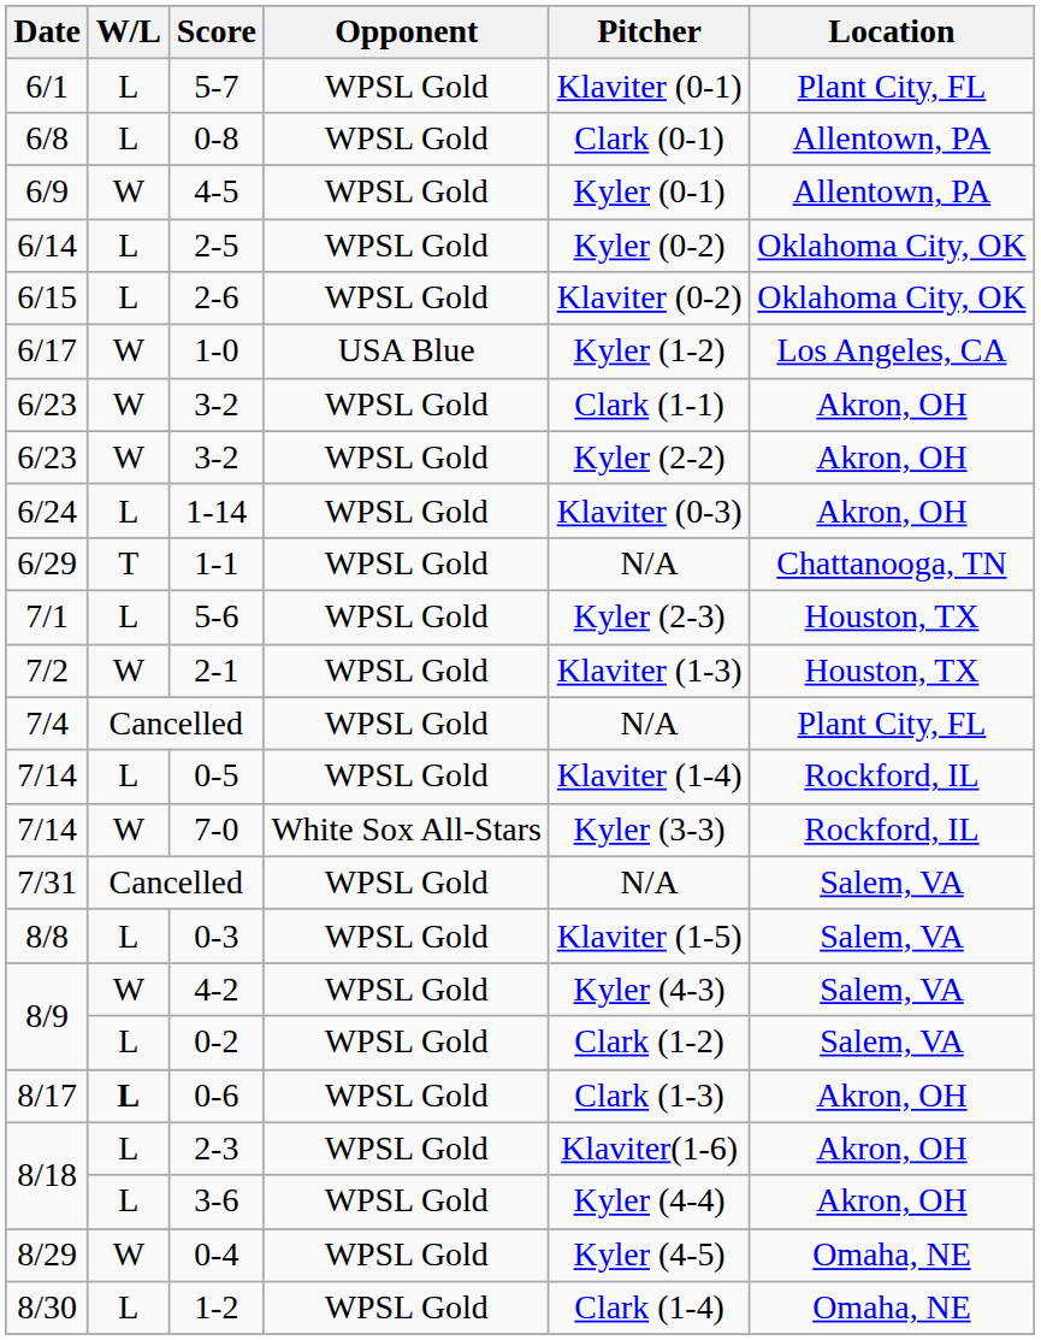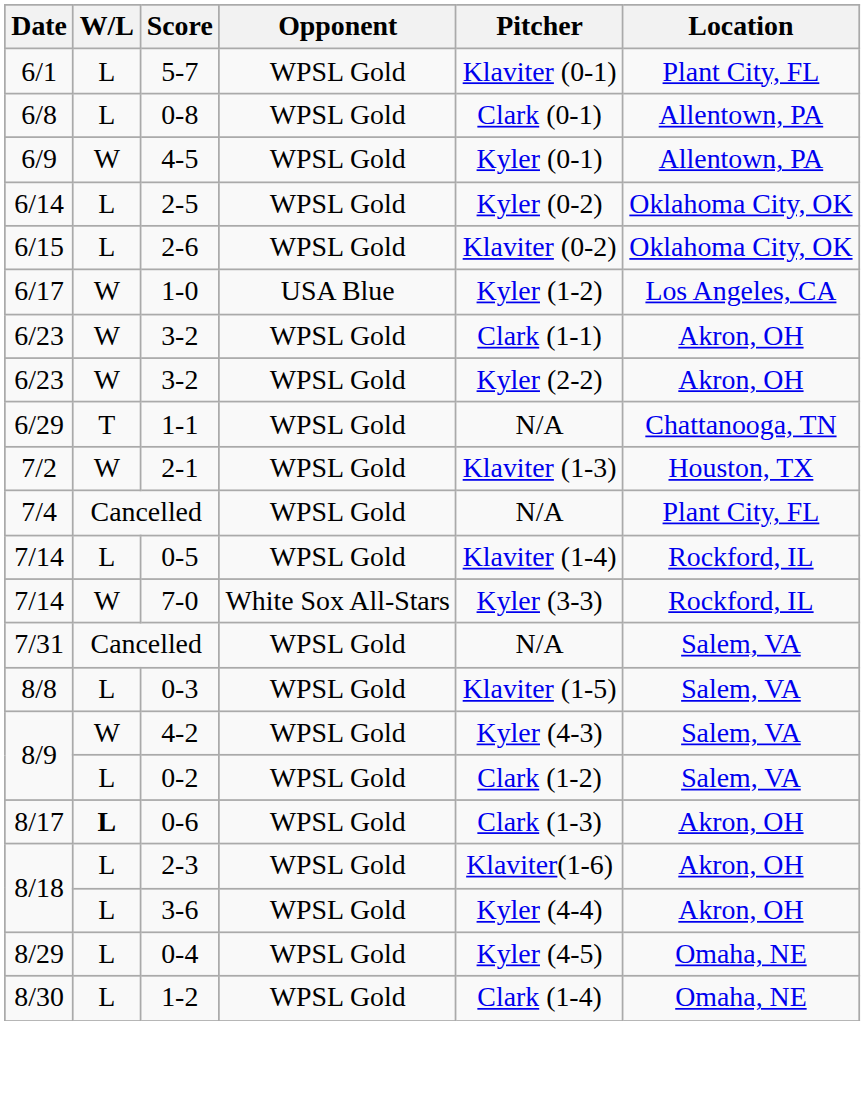 <table class="wikitable sortable" style="text-align:center;">
 <tr 2001 WPSL All-Star Team Results>
 <th>Date</th>
 <th>W/L</th>
 <th>Score</th>
 <th>Opponent</th>
 <th>Pitcher</th>
 <th>Location</th>
 </tr>
 <tr>
 <td>6/1</td>
 <td>L</td>
 <td>5-7</td>
 <td>WPSL Gold</td>
 <td><a href='#'>Klaviter</a> (0-1)</td>
 <td><a href='#'>Plant City, FL</a></td>
 </tr>
 <tr>
 <td>6/8</td>
 <td>L</td>
 <td>0-8</td>
 <td>WPSL Gold</td>
 <td><a href='#'>Clark</a> (0-1)</td>
 <td><a href='#'>Allentown, PA</a></td>
 </tr>
 <tr>
 <td>6/9</td>
 <td>W</td>
 <td>4-5</td>
 <td>WPSL Gold</td>
 <td><a href='#'>Kyler</a> (0-1)</td>
 <td><a href='#'>Allentown, PA</a></td>
 </tr>
 <tr>
 <td>6/14</td>
 <td>L</td>
 <td>2-5</td>
 <td>WPSL Gold</td>
 <td><a href='#'>Kyler</a> (0-2)</td>
 <td><a href='#'>Oklahoma City, OK</a></td>
 </tr>
 <tr>
 <td>6/15</td>
 <td>L</td>
 <td>2-6</td>
 <td>WPSL Gold</td>
 <td><a href='#'>Klaviter</a> (0-2)</td>
 <td><a href='#'>Oklahoma City, OK</a></td>
 </tr>
 <tr>
 <td>6/17</td>
 <td>W</td>
 <td>1-0</td>
 <td>USA Blue</td>
 <td><a href='#'>Kyler</a> (1-2)</td>
 <td><a href='#'>Los Angeles, CA</a></td>
 </tr>
 <tr>
 <td>6/23</td>
 <td>W</td>
 <td>3-2</td>
 <td>WPSL Gold</td>
 <td><a href='#'>Clark</a> (1-1)</td>
 <td><a href='#'>Akron, OH</a></td>
 </tr>
 <tr>
 <td>6/23</td>
 <td>W</td>
 <td>3-2</td>
 <td>WPSL Gold</td>
 <td><a href='#'>Kyler</a> (2-2)</td>
 <td><a href='#'>Akron, OH</a></td>
 </tr>
 <tr>
-<td>6/24</td>
-<td>L</td>
-<td>1-14</td>
-<td>WPSL Gold</td>
-<td><a href='#'>Klaviter</a> (0-3)</td>
-<td><a href='#'>Akron, OH</a></td>
-</tr>
-<tr>
 <td>6/29</td>
 <td>T</td>
 <td>1-1</td>
 <td>WPSL Gold</td>
 <td>N/A</td>
 <td><a href='#'>Chattanooga, TN</a></td>
-</tr>
-<tr>
-<td>7/1</td>
-<td>L</td>
-<td>5-6</td>
-<td>WPSL Gold</td>
-<td><a href='#'>Kyler</a> (2-3)</td>
-<td><a href='#'>Houston, TX</a></td>
 </tr>
 <tr>
 <td>7/2</td>
 <td>W</td>
 <td>2-1</td>
 <td>WPSL Gold</td>
 <td><a href='#'>Klaviter</a> (1-3)</td>
 <td><a href='#'>Houston, TX</a></td>
 </tr>
 <tr>
 <td>7/4</td>
 <td colspan=2>Cancelled</td>
 <td>WPSL Gold</td>
 <td>N/A</td>
 <td><a href='#'>Plant City, FL</a></td>
 </tr>
 <tr>
 <td>7/14</td>
 <td>L</td>
 <td>0-5</td>
 <td>WPSL Gold</td>
 <td><a href='#'>Klaviter</a> (1-4)</td>
 <td><a href='#'>Rockford, IL</a></td>
 </tr>
 <tr>
 <td>7/14</td>
 <td>W</td>
 <td>7-0</td>
 <td>White Sox All-Stars</td>
 <td><a href='#'>Kyler</a> (3-3)</td>
 <td><a href='#'>Rockford, IL</a></td>
 </tr>
 <tr>
 <td>7/31</td>
 <td colspan=2>Cancelled</td>
 <td>WPSL Gold</td>
 <td>N/A</td>
 <td><a href='#'>Salem, VA</a></td>
 </tr>
 <tr>
 <td>8/8</td>
 <td>L</td>
 <td>0-3</td>
 <td>WPSL Gold</td>
 <td><a href='#'>Klaviter</a> (1-5)</td>
 <td><a href='#'>Salem, VA</a></td>
 </tr>
 <tr>
 <td rowspan=2>8/9</td>
 <td>W</td>
 <td>4-2</td>
 <td>WPSL Gold</td>
 <td><a href='#'>Kyler</a> (4-3)</td>
 <td><a href='#'>Salem, VA</a></td>
 </tr>
 <tr>
 <td>L</td>
 <td>0-2</td>
 <td>WPSL Gold</td>
 <td><a href='#'>Clark</a> (1-2)</td>
 <td><a href='#'>Salem, VA</a></td>
 </tr>
 <tr>
 <td>8/17</td>
 <td><strong>L</strong></td>
 <td>0-6</td>
 <td>WPSL Gold</td>
 <td><a href='#'>Clark</a> (1-3)</td>
 <td><a href='#'>Akron, OH</a></td>
 </tr>
 <tr>
 <td rowspan=2>8/18</td>
 <td>L</td>
 <td>2-3</td>
 <td>WPSL Gold</td>
 <td><a href='#'>Klaviter</a>(1-6)</td>
 <td><a href='#'>Akron, OH</a></td>
 </tr>
 <tr>
 <td>L</td>
 <td>3-6</td>
 <td>WPSL Gold</td>
 <td><a href='#'>Kyler</a> (4-4)</td>
 <td><a href='#'>Akron, OH</a></td>
 </tr>
 <tr>
 <td>8/29</td>
-<td>W</td>
+<td>L</td>
 <td>0-4</td>
 <td>WPSL Gold</td>
 <td><a href='#'>Kyler</a> (4-5)</td>
 <td><a href='#'>Omaha, NE</a></td>
 </tr>
 <tr>
 <td>8/30</td>
 <td>L</td>
 <td>1-2</td>
 <td>WPSL Gold</td>
 <td><a href='#'>Clark</a> (1-4)</td>
 <td><a href='#'>Omaha, NE</a></td>
 </tr>
 </table>
